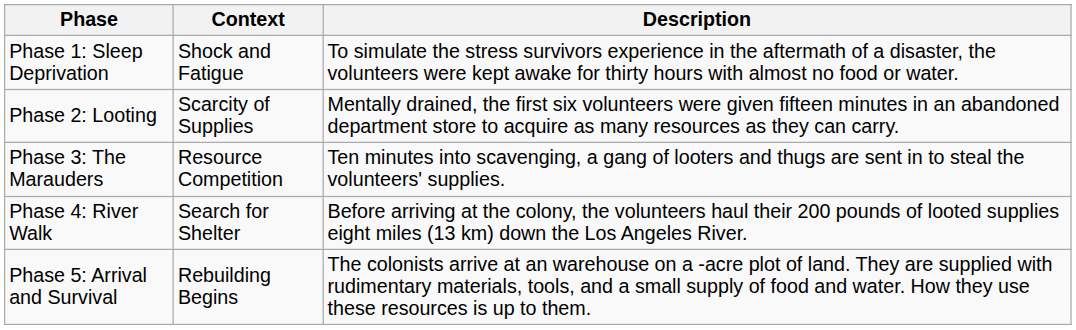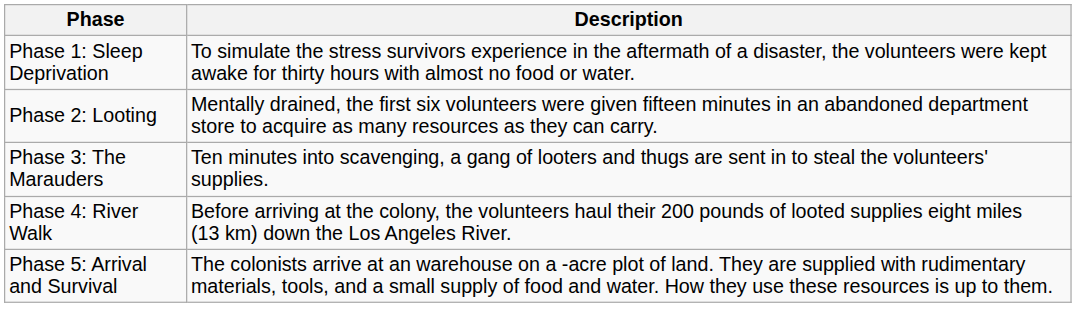 <table class="wikitable" border="1">
 <tr>
 <th>Phase</th>
-<th>Context</th>
 <th>Description</th>
 </tr>
 <tr>
 <td>Phase 1: Sleep Deprivation</td>
-<td>Shock and Fatigue</td>
 <td>To simulate the stress survivors experience in the aftermath of a disaster, the volunteers were kept awake for thirty hours with almost no food or water.</td>
 </tr>
 <tr>
 <td>Phase 2: Looting</td>
-<td>Scarcity of Supplies</td>
 <td>Mentally drained, the first six volunteers were given fifteen minutes in an abandoned department store to acquire as many resources as they can carry.</td>
 </tr>
 <tr>
 <td>Phase 3: The Marauders</td>
-<td>Resource Competition</td>
 <td>Ten minutes into scavenging, a gang of looters and thugs are sent in to steal the volunteers' supplies.</td>
 </tr>
 <tr>
 <td>Phase 4: River Walk</td>
-<td>Search for Shelter</td>
 <td>Before arriving at the colony, the volunteers haul their 200 pounds of looted supplies eight miles (13 km) down the Los Angeles River.</td>
 </tr>
 <tr>
 <td>Phase 5: Arrival and Survival</td>
-<td>Rebuilding Begins</td>
 <td>The colonists arrive at an  warehouse on a -acre plot of land. They are supplied with rudimentary materials, tools, and a small supply of food and water. How they use these resources is up to them.</td>
 </tr>
 </table>
